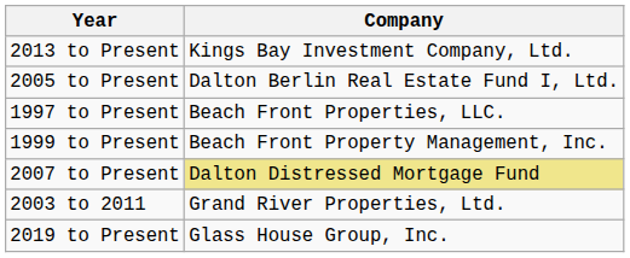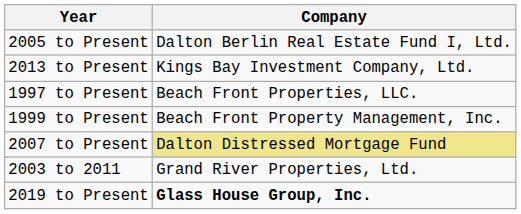 <table class="wikitable">
 <tr>
 <th>Year</th>
 <th>Company</th>
 </tr>
 <tr>
+<td>2005 to Present</td>
+<td>Dalton Berlin Real Estate Fund I, Ltd.</td>
+</tr>
+<tr>
 <td>2013 to Present</td>
 <td>Kings Bay Investment Company, Ltd.</td>
-</tr>
-<tr>
-<td>2005 to Present</td>
-<td>Dalton Berlin Real Estate Fund I, Ltd.</td>
 </tr>
 <tr>
 <td>1997 to Present</td>
 <td>Beach Front Properties, LLC.</td>
 </tr>
 <tr>
 <td>1999 to Present</td>
 <td>Beach Front Property Management, Inc.</td>
 </tr>
 <tr>
 <td>2007 to Present</td>
 <td style="background: khaki;">Dalton Distressed Mortgage Fund </td>
 </tr>
 <tr>
 <td>2003 to 2011</td>
 <td>Grand River Properties, Ltd.</td>
 </tr>
 <tr>
 <td>2019 to Present</td>
-<td>Glass House Group, Inc.</td>
+<td><strong>Glass House Group, Inc.</strong></td>
 </tr>
 </table>
